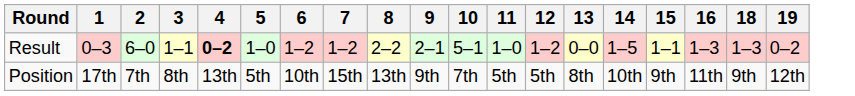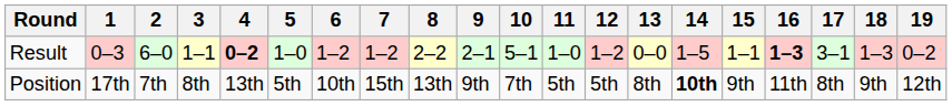 <table class="wikitable">
 <tr>
 <th>Round</th>
 <th>1</th>
 <th>2</th>
 <th>3</th>
 <th>4</th>
 <th>5</th>
 <th>6</th>
 <th>7</th>
 <th>8</th>
 <th>9</th>
 <th>10</th>
 <th>11</th>
 <th>12</th>
 <th>13</th>
 <th>14</th>
 <th>15</th>
 <th>16</th>
+<th>17</th>
 <th>18</th>
 <th>19</th>
 </tr>
 <tr>
 <td>Result</td>
 <td bgcolor="#FFCCCC">0–3</td>
 <td bgcolor="#DDFFDD">6–0</td>
 <td bgcolor="#FFFFCC">1–1</td>
 <td bgcolor="#FFCCCC"><strong>0–2</strong></td>
 <td bgcolor="#DDFFDD">1–0</td>
 <td bgcolor="#FFCCCC">1–2</td>
 <td bgcolor="#FFCCCC">1–2</td>
 <td bgcolor="#FFFFCC">2–2</td>
 <td bgcolor="#DDFFDD">2–1</td>
 <td bgcolor="#DDFFDD">5–1</td>
 <td bgcolor="#DDFFDD">1–0</td>
 <td bgcolor="#FFCCCC">1–2</td>
 <td bgcolor="#FFFFCC">0–0</td>
 <td bgcolor="#FFCCCC">1–5</td>
 <td bgcolor="#FFFFCC">1–1</td>
-<td bgcolor="#FFCCCC">1–3</td>
+<td bgcolor="#FFCCCC"><strong>1–3</strong></td>
+<td bgcolor="#DDFFDD">3–1</td>
 <td bgcolor="#FFCCCC">1–3</td>
 <td bgcolor="#FFCCCC">0–2</td>
 </tr>
 <tr>
 <td>Position</td>
 <td>17th</td>
 <td>7th</td>
 <td>8th</td>
 <td>13th</td>
 <td>5th</td>
 <td>10th</td>
 <td>15th</td>
 <td>13th</td>
 <td>9th</td>
 <td>7th</td>
 <td>5th</td>
 <td>5th</td>
 <td>8th</td>
-<td>10th</td>
+<td><strong>10th</strong></td>
 <td>9th</td>
 <td>11th</td>
+<td>8th</td>
 <td>9th</td>
 <td>12th</td>
 </tr>
 </table>
